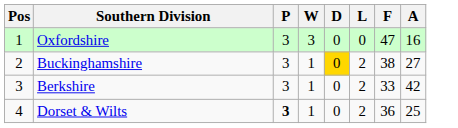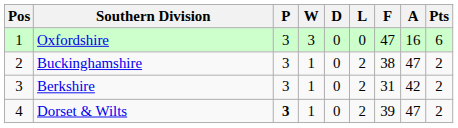 <table class="wikitable" style="font-size: 100%">
 <tr>
 <th width=20>Pos</th>
 <th width=250>Southern Division</th>
 <th width=20>P</th>
 <th width=20>W</th>
 <th width=20>D</th>
 <th width=20>L</th>
 <th width=20>F</th>
 <th width=20>A</th>
+<th width=20>Pts</th>
 </tr>
 <tr align=center style="background: #CCFFCC;">
 <td>1</td>
 <td align="left"><a href='#'>Oxfordshire</a></td>
 <td>3</td>
 <td>3</td>
 <td>0</td>
 <td>0</td>
 <td>47</td>
 <td>16</td>
+<td>6</td>
 </tr>
 <tr align=center>
 <td>2</td>
 <td align="left"><a href='#'>Buckinghamshire</a></td>
 <td>3</td>
 <td>1</td>
-<td style="background: gold;">0</td>
+<td>0</td>
 <td>2</td>
 <td>38</td>
-<td>27</td>
+<td>47</td>
+<td>2</td>
 </tr>
 <tr align=center>
 <td>3</td>
 <td align="left"><a href='#'>Berkshire</a></td>
 <td>3</td>
 <td>1</td>
 <td>0</td>
 <td>2</td>
-<td>33</td>
+<td>31</td>
 <td>42</td>
+<td>2</td>
 </tr>
 <tr align=center>
 <td>4</td>
 <td align="left"><a href='#'>Dorset & Wilts</a></td>
 <td><strong>3</strong></td>
 <td>1</td>
 <td>0</td>
 <td>2</td>
-<td>36</td>
-<td>25</td>
+<td>39</td>
+<td>47</td>
+<td>2</td>
 </tr>
 </table>
